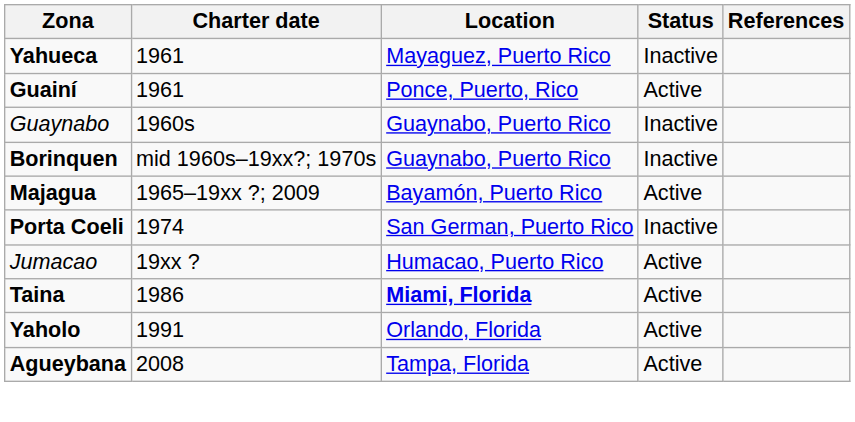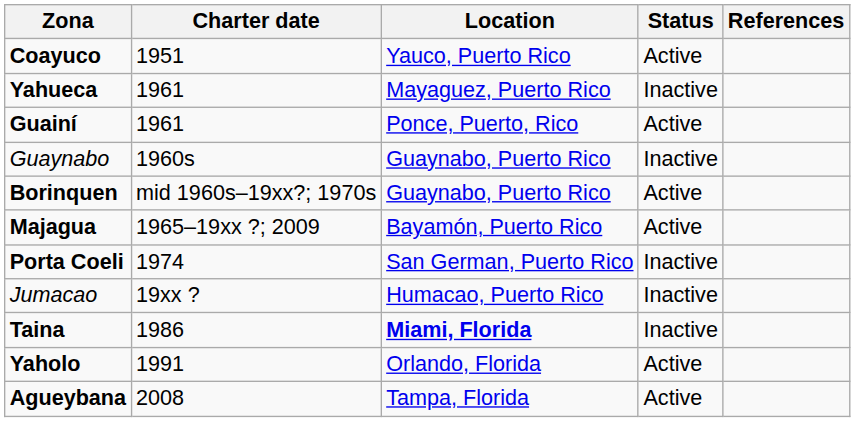 <table class="wikitable sortable">
 <tr>
 <th>Zona</th>
 <th>Charter date</th>
 <th>Location</th>
 <th>Status</th>
 <th>References</th>
+</tr>
+<tr>
+<td><strong>Coayuco</strong></td>
+<td>1951</td>
+<td><a href='#'>Yauco, Puerto Rico</a></td>
+<td>Active</td>
+<td></td>
 </tr>
 <tr>
 <td><strong>Yahueca</strong></td>
 <td>1961</td>
 <td><a href='#'>Mayaguez, Puerto Rico</a></td>
 <td>Inactive</td>
 <td></td>
 </tr>
 <tr>
 <td><strong>Guainí</strong></td>
 <td>1961</td>
 <td><a href='#'>Ponce, Puerto, Rico</a></td>
 <td>Active</td>
 <td></td>
 </tr>
 <tr>
 <td><em>Guaynabo</em></td>
 <td>1960s</td>
 <td><a href='#'>Guaynabo, Puerto Rico</a></td>
 <td>Inactive</td>
 <td></td>
 </tr>
 <tr>
 <td><strong>Borinquen</strong></td>
 <td>mid 1960s–19xx?; 1970s</td>
 <td><a href='#'>Guaynabo, Puerto Rico</a></td>
-<td>Inactive</td>
+<td>Active</td>
 <td></td>
 </tr>
 <tr>
 <td><strong>Majagua</strong></td>
 <td>1965–19xx ?; 2009</td>
 <td><a href='#'>Bayamón, Puerto Rico</a></td>
 <td>Active</td>
 <td></td>
 </tr>
 <tr>
 <td><strong>Porta Coeli</strong></td>
 <td>1974</td>
 <td><a href='#'>San German, Puerto Rico</a></td>
 <td>Inactive</td>
 <td></td>
 </tr>
 <tr>
 <td><em>Jumacao</em></td>
 <td>19xx ?</td>
 <td><a href='#'>Humacao, Puerto Rico</a></td>
-<td>Active</td>
+<td>Inactive</td>
 <td></td>
 </tr>
 <tr>
 <td><strong>Taina</strong></td>
 <td>1986</td>
 <td><strong><a href='#'>Miami, Florida</a></strong></td>
-<td>Active</td>
+<td>Inactive</td>
 <td></td>
 </tr>
 <tr>
 <td><strong>Yaholo</strong></td>
 <td>1991</td>
 <td><a href='#'>Orlando, Florida</a></td>
 <td>Active</td>
 <td></td>
 </tr>
 <tr>
 <td><strong>Agueybana</strong></td>
 <td>2008</td>
 <td><a href='#'>Tampa, Florida</a></td>
 <td>Active</td>
 <td></td>
 </tr>
 </table>
